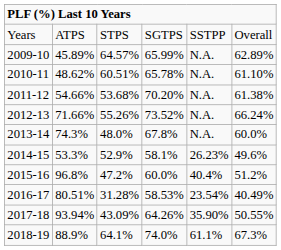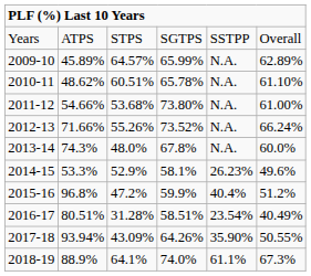 <table class="wikitable">
 <tr>
 <td colspan="6"><strong>PLF (%) Last 10 Years</strong></td>
 </tr>
 <tr>
 <td>Years</td>
 <td>ATPS</td>
 <td>STPS</td>
 <td>SGTPS</td>
 <td>SSTPP</td>
 <td>Overall</td>
 </tr>
 <tr>
 <td>2009-10</td>
 <td>45.89%</td>
 <td>64.57%</td>
 <td>65.99%</td>
 <td>N.A.</td>
 <td>62.89%</td>
 </tr>
 <tr>
 <td>2010-11</td>
 <td>48.62%</td>
 <td>60.51%</td>
 <td>65.78%</td>
 <td>N.A.</td>
 <td>61.10%</td>
 </tr>
 <tr>
 <td>2011-12</td>
 <td>54.66%</td>
 <td>53.68%</td>
-<td>70.20%</td>
+<td>73.80%</td>
 <td>N.A.</td>
-<td>61.38%</td>
+<td>61.00%</td>
 </tr>
 <tr>
 <td>2012-13</td>
 <td>71.66%</td>
 <td>55.26%</td>
 <td>73.52%</td>
 <td>N.A.</td>
 <td>66.24%</td>
 </tr>
 <tr>
 <td>2013-14</td>
 <td>74.3%</td>
 <td>48.0%</td>
 <td>67.8%</td>
 <td>N.A.</td>
 <td>60.0%</td>
 </tr>
 <tr>
 <td>2014-15</td>
 <td>53.3%</td>
 <td>52.9%</td>
 <td>58.1%</td>
 <td>26.23%</td>
 <td>49.6%</td>
 </tr>
 <tr>
 <td>2015-16</td>
 <td>96.8%</td>
 <td>47.2%</td>
-<td>60.0%</td>
+<td>59.9%</td>
 <td>40.4%</td>
 <td>51.2%</td>
 </tr>
 <tr>
 <td>2016-17</td>
 <td>80.51%</td>
 <td>31.28%</td>
-<td>58.53%</td>
+<td>58.51%</td>
 <td>23.54%</td>
 <td>40.49%</td>
 </tr>
 <tr>
 <td>2017-18</td>
 <td>93.94%</td>
 <td>43.09%</td>
 <td>64.26%</td>
 <td>35.90%</td>
 <td>50.55%</td>
 </tr>
 <tr>
 <td>2018-19</td>
 <td>88.9%</td>
 <td>64.1%</td>
 <td>74.0%</td>
 <td>61.1%</td>
 <td>67.3%</td>
 </tr>
 </table>
